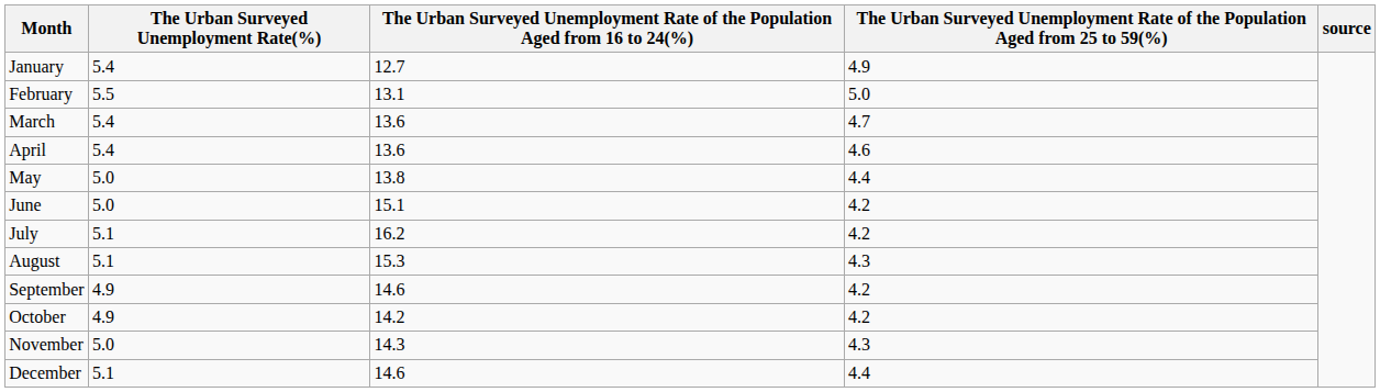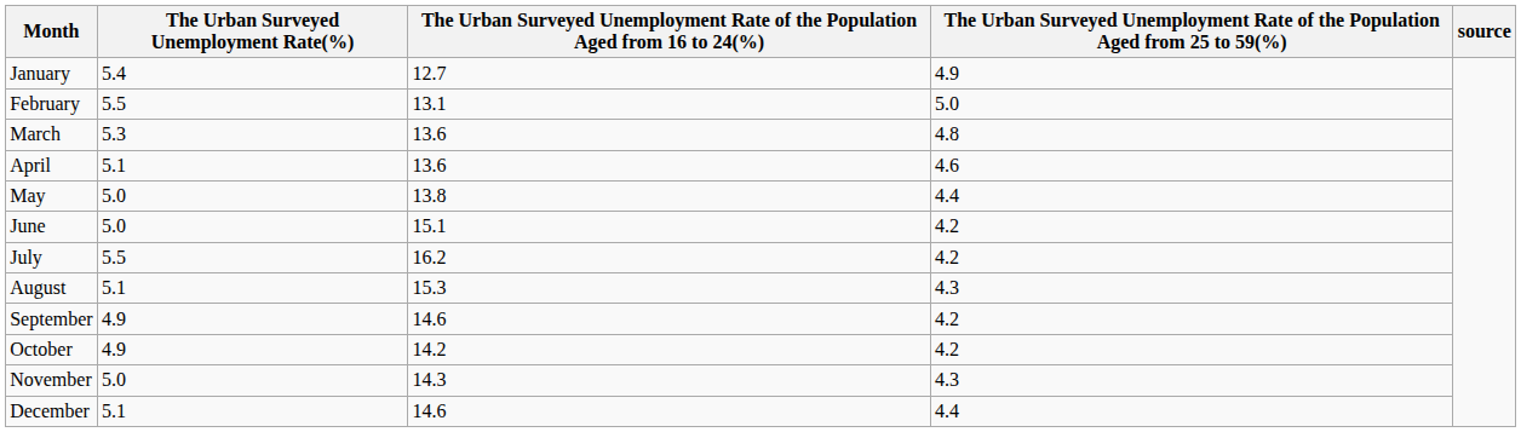 <table class="wikitable">
 <tr>
 <th>Month</th>
 <th>The Urban Surveyed Unemployment Rate(%)</th>
 <th>The Urban Surveyed Unemployment Rate of the Population Aged from 16 to 24(%)</th>
 <th>The Urban Surveyed Unemployment Rate of the Population Aged from 25 to 59(%)</th>
 <th>source</th>
 </tr>
 <tr>
 <td>January</td>
 <td>5.4</td>
 <td>12.7</td>
 <td>4.9</td>
 <td rowspan="12"></td>
 </tr>
 <tr>
 <td>February</td>
 <td>5.5</td>
 <td>13.1</td>
 <td>5.0</td>
 </tr>
 <tr>
 <td>March</td>
-<td>5.4</td>
+<td>5.3</td>
 <td>13.6</td>
-<td>4.7</td>
+<td>4.8</td>
 </tr>
 <tr>
 <td>April</td>
-<td>5.4</td>
+<td>5.1</td>
 <td>13.6</td>
 <td>4.6</td>
 </tr>
 <tr>
 <td>May</td>
 <td>5.0</td>
 <td>13.8</td>
 <td>4.4</td>
 </tr>
 <tr>
 <td>June</td>
 <td>5.0</td>
 <td>15.1</td>
 <td>4.2</td>
 </tr>
 <tr>
 <td>July</td>
-<td>5.1</td>
+<td>5.5</td>
 <td>16.2</td>
 <td>4.2</td>
 </tr>
 <tr>
 <td>August</td>
 <td>5.1</td>
 <td>15.3</td>
 <td>4.3</td>
 </tr>
 <tr>
 <td>September</td>
 <td>4.9</td>
 <td>14.6</td>
 <td>4.2</td>
 </tr>
 <tr>
 <td>October</td>
 <td>4.9</td>
 <td>14.2</td>
 <td>4.2</td>
 </tr>
 <tr>
 <td>November</td>
 <td>5.0</td>
 <td>14.3</td>
 <td>4.3</td>
 </tr>
 <tr>
 <td>December</td>
 <td>5.1</td>
 <td>14.6</td>
 <td>4.4</td>
 </tr>
 </table>
